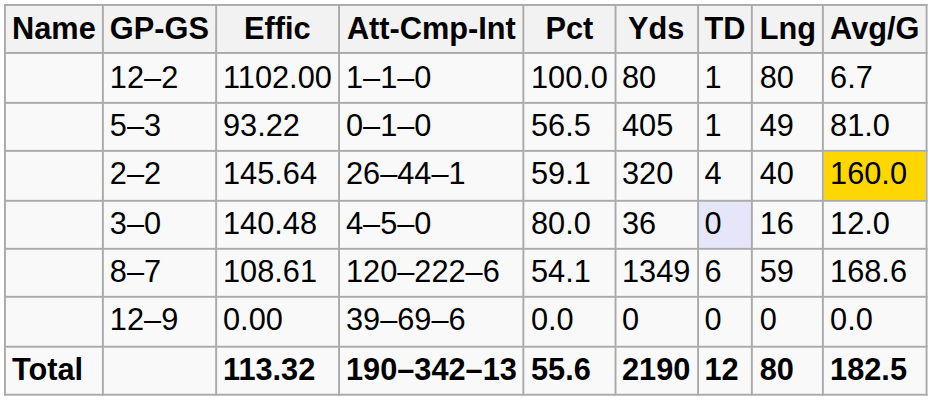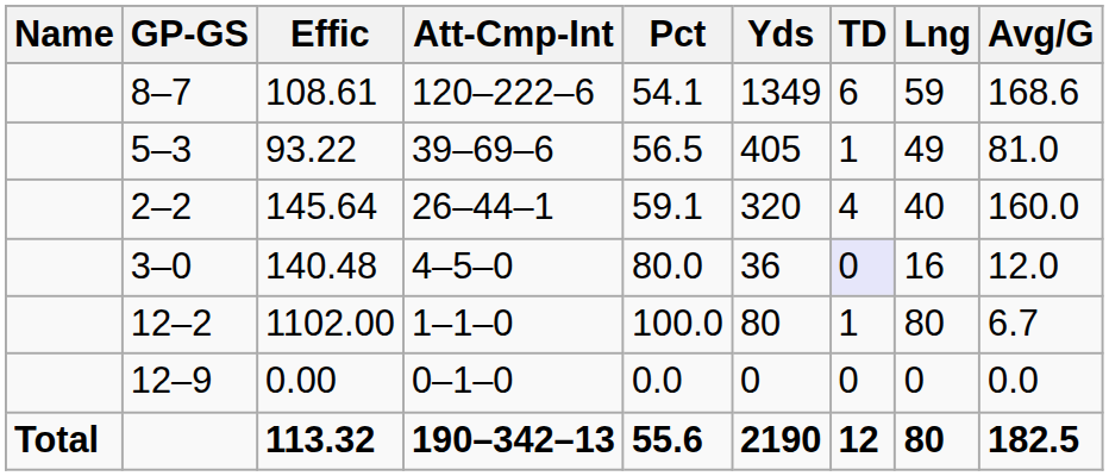 <table class="wikitable sortable" style="white-space:nowrap;">
 <tr>
 <th>Name</th>
 <th>GP-GS</th>
 <th>Effic</th>
 <th>Att-Cmp-Int</th>
 <th>Pct</th>
 <th>Yds</th>
 <th>TD</th>
 <th>Lng</th>
 <th>Avg/G</th>
 </tr>
 <tr>
 <td></td>
-<td>12–2</td>
-<td>1102.00</td>
-<td>1–1–0</td>
-<td>100.0</td>
-<td>80</td>
-<td>1</td>
-<td>80</td>
-<td>6.7</td>
+<td>8–7</td>
+<td>108.61</td>
+<td>120–222–6</td>
+<td>54.1</td>
+<td>1349</td>
+<td>6</td>
+<td>59</td>
+<td>168.6</td>
 </tr>
 <tr>
 <td></td>
 <td>5–3</td>
 <td>93.22</td>
-<td>0–1–0</td>
+<td>39–69–6</td>
 <td>56.5</td>
 <td>405</td>
 <td>1</td>
 <td>49</td>
 <td>81.0</td>
 </tr>
 <tr>
 <td></td>
 <td>2–2</td>
 <td>145.64</td>
 <td>26–44–1</td>
 <td>59.1</td>
 <td>320</td>
 <td>4</td>
 <td>40</td>
-<td style="background: gold;">160.0</td>
+<td>160.0</td>
 </tr>
 <tr>
 <td></td>
 <td>3–0</td>
 <td>140.48</td>
 <td>4–5–0</td>
 <td>80.0</td>
 <td>36</td>
 <td style="background: lavender;">0</td>
 <td>16</td>
 <td>12.0</td>
 </tr>
 <tr>
 <td></td>
-<td>8–7</td>
-<td>108.61</td>
-<td>120–222–6</td>
-<td>54.1</td>
-<td>1349</td>
-<td>6</td>
-<td>59</td>
-<td>168.6</td>
+<td>12–2</td>
+<td>1102.00</td>
+<td>1–1–0</td>
+<td>100.0</td>
+<td>80</td>
+<td>1</td>
+<td>80</td>
+<td>6.7</td>
 </tr>
 <tr>
 <td></td>
 <td>12–9</td>
 <td>0.00</td>
-<td>39–69–6</td>
+<td>0–1–0</td>
 <td>0.0</td>
 <td>0</td>
 <td>0</td>
 <td>0</td>
 <td>0.0</td>
 </tr>
 <tr class="sortbottom">
 <td><strong>Total</strong></td>
 <td></td>
 <td><strong>113.32</strong></td>
 <td><strong>190–342–13</strong></td>
 <td><strong>55.6</strong></td>
 <td><strong>2190</strong></td>
 <td><strong>12</strong></td>
 <td><strong>80</strong></td>
 <td><strong>182.5</strong></td>
 </tr>
 </table>
